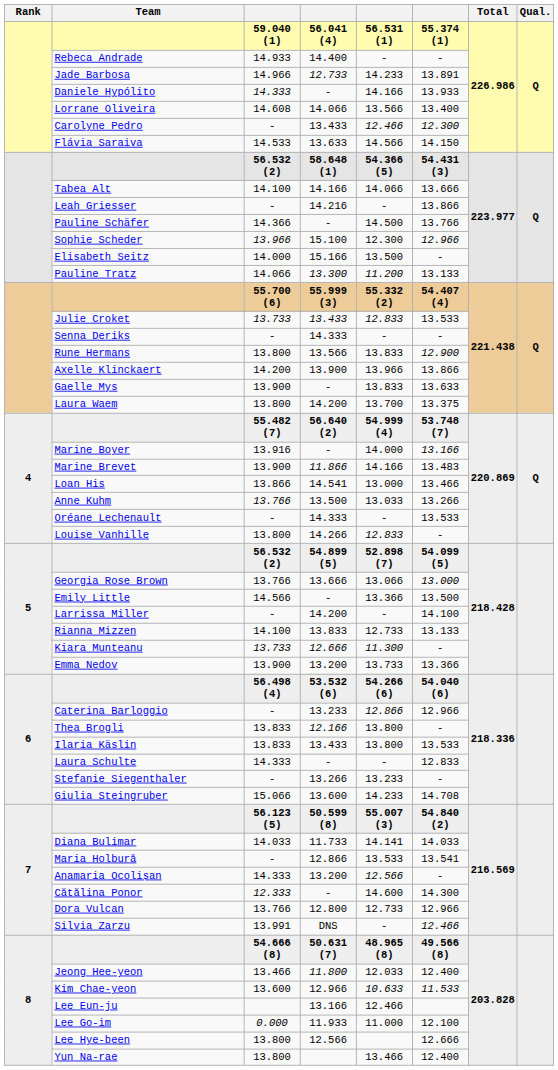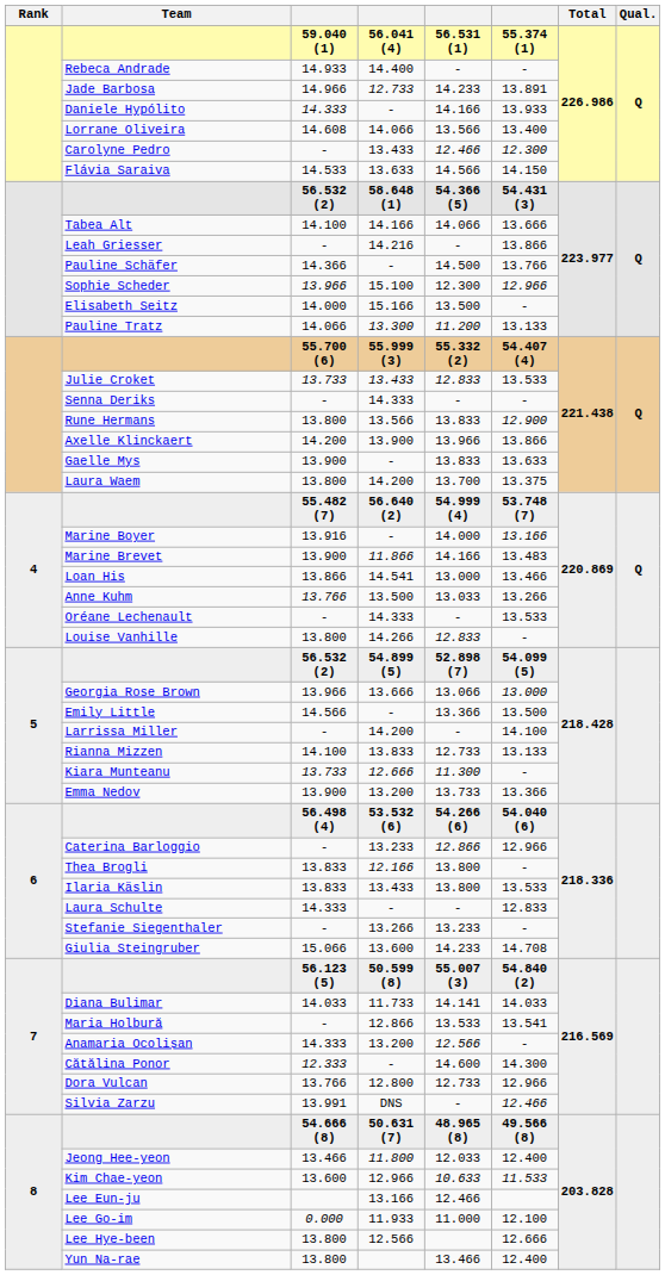 <table class="wikitable sortable" style="text-align:center; font-size:95%">
 <tr>
 <th scope="col" style="width:50px;">Rank</th>
 <th scope="col" style="width:220px;">Team</th>
 <th scope="col" style="width:60px;"></th>
 <th scope="col" style="width:60px;"></th>
 <th scope="col" style="width:60px;"></th>
 <th scope="col" style="width:60px;"></th>
 <th>Total</th>
 <th>Qual.</th>
 </tr>
 <tr style="background:#fffcaf;">
 <td rowspan="7"><strong></strong></td>
 <td style="text-align:left;"><strong></strong></td>
 <td><strong>59.040 (1)</strong></td>
 <td><strong>56.041 (4)</strong></td>
 <td><strong>56.531 (1)</strong></td>
 <td><strong>55.374 (1)</strong></td>
 <td rowspan="7"><strong>226.986</strong></td>
 <td rowspan="7"><strong>Q</strong></td>
 </tr>
 <tr>
 <td style="text-align:left;"><a href='#'>Rebeca Andrade</a></td>
 <td>14.933</td>
 <td>14.400</td>
 <td>-</td>
 <td>-</td>
 </tr>
 <tr>
 <td style="text-align:left;"><a href='#'>Jade Barbosa</a></td>
 <td>14.966</td>
 <td><em>12.733</em></td>
 <td>14.233</td>
 <td>13.891</td>
 </tr>
 <tr>
 <td style="text-align:left;"><a href='#'>Daniele Hypólito</a></td>
 <td><em>14.333</em></td>
 <td>-</td>
 <td>14.166</td>
 <td>13.933</td>
 </tr>
 <tr>
 <td style="text-align:left;"><a href='#'>Lorrane Oliveira</a></td>
 <td>14.608</td>
 <td>14.066</td>
 <td>13.566</td>
 <td>13.400</td>
 </tr>
 <tr>
 <td style="text-align:left;"><a href='#'>Carolyne Pedro</a></td>
 <td>-</td>
 <td>13.433</td>
 <td><em>12.466</em></td>
 <td><em>12.300</em></td>
 </tr>
 <tr>
 <td style="text-align:left;"><a href='#'>Flávia Saraiva</a></td>
 <td>14.533</td>
 <td>13.633</td>
 <td>14.566</td>
 <td>14.150</td>
 </tr>
 <tr style="background:#e5e5e5;">
 <td rowspan="7"><strong></strong></td>
 <td style="text-align:left;"><strong></strong></td>
 <td><strong>56.532 (2)</strong></td>
 <td><strong>58.648 (1)</strong></td>
 <td><strong>54.366 (5)</strong></td>
 <td><strong>54.431 (3)</strong></td>
 <td rowspan="7"><strong>223.977</strong></td>
 <td rowspan="7"><strong>Q</strong></td>
 </tr>
 <tr>
 <td style="text-align:left;"><a href='#'>Tabea Alt</a></td>
 <td>14.100</td>
 <td>14.166</td>
 <td>14.066</td>
 <td>13.666</td>
 </tr>
 <tr>
 <td style="text-align:left;"><a href='#'>Leah Griesser</a></td>
 <td>-</td>
 <td>14.216</td>
 <td>-</td>
 <td>13.866</td>
 </tr>
 <tr>
 <td style="text-align:left;"><a href='#'>Pauline Schäfer</a></td>
 <td>14.366</td>
 <td>-</td>
 <td>14.500</td>
 <td>13.766</td>
 </tr>
 <tr>
 <td style="text-align:left;"><a href='#'>Sophie Scheder</a></td>
 <td><em>13.966</em></td>
 <td>15.100</td>
 <td>12.300</td>
 <td><em>12.966</em></td>
 </tr>
 <tr>
 <td style="text-align:left;"><a href='#'>Elisabeth Seitz</a></td>
 <td>14.000</td>
 <td>15.166</td>
 <td>13.500</td>
 <td>-</td>
 </tr>
 <tr>
 <td style="text-align:left;"><a href='#'>Pauline Tratz</a></td>
 <td>14.066</td>
 <td><em>13.300</em></td>
 <td><em>11.200</em></td>
 <td>13.133</td>
 </tr>
 <tr style="background:#ec9;">
 <td rowspan="7"><strong></strong></td>
 <td style="text-align:left;"><strong></strong></td>
 <td><strong>55.700 (6)</strong></td>
 <td><strong>55.999 (3)</strong></td>
 <td><strong>55.332 (2)</strong></td>
 <td><strong>54.407 (4)</strong></td>
 <td rowspan="7"><strong>221.438</strong></td>
 <td rowspan="7"><strong>Q</strong></td>
 </tr>
 <tr>
 <td style="text-align:left;"><a href='#'>Julie Croket</a></td>
 <td><em>13.733</em></td>
 <td><em>13.433</em></td>
 <td><em>12.833</em></td>
 <td>13.533</td>
 </tr>
 <tr>
 <td style="text-align:left;"><a href='#'>Senna Deriks</a></td>
 <td>-</td>
 <td>14.333</td>
 <td>-</td>
 <td>-</td>
 </tr>
 <tr>
 <td style="text-align:left;"><a href='#'>Rune Hermans</a></td>
 <td>13.800</td>
 <td>13.566</td>
 <td>13.833</td>
 <td><em>12.900</em></td>
 </tr>
 <tr>
 <td style="text-align:left;"><a href='#'>Axelle Klinckaert</a></td>
 <td>14.200</td>
 <td>13.900</td>
 <td>13.966</td>
 <td>13.866</td>
 </tr>
 <tr>
 <td style="text-align:left;"><a href='#'>Gaelle Mys</a></td>
 <td>13.900</td>
 <td>-</td>
 <td>13.833</td>
 <td>13.633</td>
 </tr>
 <tr>
 <td style="text-align:left;"><a href='#'>Laura Waem</a></td>
 <td>13.800</td>
 <td>14.200</td>
 <td>13.700</td>
 <td>13.375</td>
 </tr>
 <tr style="background:#eee;">
 <td rowspan="7"><strong>4</strong></td>
 <td style="text-align:left;"><strong></strong></td>
 <td><strong>55.482 (7)</strong></td>
 <td><strong>56.640 (2)</strong></td>
 <td><strong>54.999 (4)</strong></td>
 <td><strong>53.748 (7)</strong></td>
 <td rowspan="7"><strong>220.869</strong></td>
 <td rowspan="7"><strong>Q</strong></td>
 </tr>
 <tr>
 <td style="text-align:left;"><a href='#'>Marine Boyer</a></td>
 <td>13.916</td>
 <td>-</td>
 <td>14.000</td>
 <td><em>13.166</em></td>
 </tr>
 <tr>
 <td style="text-align:left;"><a href='#'>Marine Brevet</a></td>
 <td>13.900</td>
 <td><em>11.866</em></td>
 <td>14.166</td>
 <td>13.483</td>
 </tr>
 <tr>
 <td style="text-align:left;"><a href='#'>Loan His</a></td>
 <td>13.866</td>
 <td>14.541</td>
 <td>13.000</td>
 <td>13.466</td>
 </tr>
 <tr>
 <td style="text-align:left;"><a href='#'>Anne Kuhm</a></td>
 <td><em>13.766</em></td>
 <td>13.500</td>
 <td>13.033</td>
 <td>13.266</td>
 </tr>
 <tr>
 <td style="text-align:left;"><a href='#'>Oréane Lechenault</a></td>
 <td>-</td>
 <td>14.333</td>
 <td>-</td>
 <td>13.533</td>
 </tr>
 <tr>
 <td style="text-align:left;"><a href='#'>Louise Vanhille</a></td>
 <td>13.800</td>
 <td>14.266</td>
 <td><em>12.833</em></td>
 <td>-</td>
 </tr>
 <tr style="background:#eee;">
 <td rowspan="7"><strong>5</strong></td>
 <td style="text-align:left;"><strong></strong></td>
 <td><strong>56.532 (2)</strong></td>
 <td><strong>54.899 (5)</strong></td>
 <td><strong>52.898 (7)</strong></td>
 <td><strong>54.099 (5)</strong></td>
 <td rowspan="7"><strong>218.428</strong></td>
 <td rowspan="7"></td>
 </tr>
 <tr>
 <td style="text-align:left;"><a href='#'>Georgia Rose Brown</a></td>
-<td>13.766</td>
+<td>13.966</td>
 <td>13.666</td>
 <td>13.066</td>
 <td><em>13.000</em></td>
 </tr>
 <tr>
 <td style="text-align:left;"><a href='#'>Emily Little</a></td>
 <td>14.566</td>
 <td>-</td>
 <td>13.366</td>
 <td>13.500</td>
 </tr>
 <tr>
 <td style="text-align:left;"><a href='#'>Larrissa Miller</a></td>
 <td>-</td>
 <td>14.200</td>
 <td>-</td>
 <td>14.100</td>
 </tr>
 <tr>
 <td style="text-align:left;"><a href='#'>Rianna Mizzen</a></td>
 <td>14.100</td>
 <td>13.833</td>
 <td>12.733</td>
 <td>13.133</td>
 </tr>
 <tr>
 <td style="text-align:left;"><a href='#'>Kiara Munteanu</a></td>
 <td><em>13.733</em></td>
 <td><em>12.666</em></td>
 <td><em>11.300</em></td>
 <td>-</td>
 </tr>
 <tr>
 <td style="text-align:left;"><a href='#'>Emma Nedov</a></td>
 <td>13.900</td>
 <td>13.200</td>
 <td>13.733</td>
 <td>13.366</td>
 </tr>
 <tr style="background:#eee;">
 <td rowspan="7"><strong>6</strong></td>
 <td style="text-align:left;"><strong></strong></td>
 <td><strong>56.498 (4)</strong></td>
 <td><strong>53.532 (6)</strong></td>
 <td><strong>54.266 (6)</strong></td>
 <td><strong>54.040 (6)</strong></td>
 <td rowspan="7"><strong>218.336</strong></td>
 <td rowspan="7"></td>
 </tr>
 <tr>
 <td style="text-align:left;"><a href='#'>Caterina Barloggio</a></td>
 <td>-</td>
 <td>13.233</td>
 <td><em>12.866</em></td>
 <td>12.966</td>
 </tr>
 <tr>
 <td style="text-align:left;"><a href='#'>Thea Brogli</a></td>
 <td>13.833</td>
 <td><em>12.166</em></td>
 <td>13.800</td>
 <td>-</td>
 </tr>
 <tr>
 <td style="text-align:left;"><a href='#'>Ilaria Käslin</a></td>
 <td>13.833</td>
 <td>13.433</td>
 <td>13.800</td>
 <td>13.533</td>
 </tr>
 <tr>
 <td style="text-align:left;"><a href='#'>Laura Schulte</a></td>
 <td>14.333</td>
 <td>-</td>
 <td>-</td>
 <td>12.833</td>
 </tr>
 <tr>
 <td style="text-align:left;"><a href='#'>Stefanie Siegenthaler</a></td>
 <td>-</td>
 <td>13.266</td>
 <td>13.233</td>
 <td>-</td>
 </tr>
 <tr>
 <td style="text-align:left;"><a href='#'>Giulia Steingruber</a></td>
 <td>15.066</td>
 <td>13.600</td>
 <td>14.233</td>
 <td>14.708</td>
 </tr>
 <tr style="background:#eee;">
 <td rowspan="7"><strong>7</strong></td>
 <td style="text-align:left;"><strong></strong></td>
 <td><strong>56.123 (5)</strong></td>
 <td><strong>50.599 (8)</strong></td>
 <td><strong>55.007 (3)</strong></td>
 <td><strong>54.840 (2)</strong></td>
 <td rowspan="7"><strong>216.569</strong></td>
 <td rowspan="7"></td>
 </tr>
 <tr>
 <td style="text-align:left;"><a href='#'>Diana Bulimar</a></td>
 <td>14.033</td>
 <td>11.733</td>
 <td>14.141</td>
 <td>14.033</td>
 </tr>
 <tr>
 <td style="text-align:left;"><a href='#'>Maria Holbură</a></td>
 <td>-</td>
 <td>12.866</td>
 <td>13.533</td>
 <td>13.541</td>
 </tr>
 <tr>
 <td style="text-align:left;"><a href='#'>Anamaria Ocolișan</a></td>
 <td>14.333</td>
 <td>13.200</td>
 <td><em>12.566</em></td>
 <td>-</td>
 </tr>
 <tr>
 <td style="text-align:left;"><a href='#'>Cătălina Ponor</a></td>
 <td><em>12.333</em></td>
 <td>-</td>
 <td>14.600</td>
 <td>14.300</td>
 </tr>
 <tr>
 <td style="text-align:left;"><a href='#'>Dora Vulcan</a></td>
 <td>13.766</td>
 <td>12.800</td>
 <td>12.733</td>
 <td>12.966</td>
 </tr>
 <tr>
 <td style="text-align:left;"><a href='#'>Silvia Zarzu</a></td>
 <td>13.991</td>
 <td>DNS</td>
 <td>-</td>
 <td><em>12.466</em></td>
 </tr>
 <tr style="background:#eee;">
 <td rowspan="7"><strong>8</strong></td>
 <td style="text-align:left;"><strong></strong></td>
 <td><strong>54.666 (8)</strong></td>
 <td><strong>50.631 (7)</strong></td>
 <td><strong>48.965 (8)</strong></td>
 <td><strong>49.566 (8)</strong></td>
 <td rowspan="7"><strong>203.828</strong></td>
 <td rowspan="7"></td>
 </tr>
 <tr>
 <td style="text-align:left;"><a href='#'>Jeong Hee-yeon</a></td>
 <td>13.466</td>
 <td><em>11.800</em></td>
 <td>12.033</td>
 <td>12.400</td>
 </tr>
 <tr>
 <td style="text-align:left;"><a href='#'>Kim Chae-yeon</a></td>
 <td>13.600</td>
 <td>12.966</td>
 <td><em>10.633</em></td>
 <td><em>11.533</em></td>
 </tr>
 <tr>
 <td style="text-align:left;"><a href='#'>Lee Eun-ju</a></td>
 <td></td>
 <td>13.166</td>
 <td>12.466</td>
 <td></td>
 </tr>
 <tr>
 <td style="text-align:left;"><a href='#'>Lee Go-im</a></td>
 <td><em>0.000</em></td>
 <td>11.933</td>
 <td>11.000</td>
 <td>12.100</td>
 </tr>
 <tr>
 <td style="text-align:left;"><a href='#'>Lee Hye-been</a></td>
 <td>13.800</td>
 <td>12.566</td>
 <td></td>
 <td>12.666</td>
 </tr>
 <tr>
 <td style="text-align:left;"><a href='#'>Yun Na-rae</a></td>
 <td>13.800</td>
 <td></td>
 <td>13.466</td>
 <td>12.400</td>
 </tr>
 </table>
